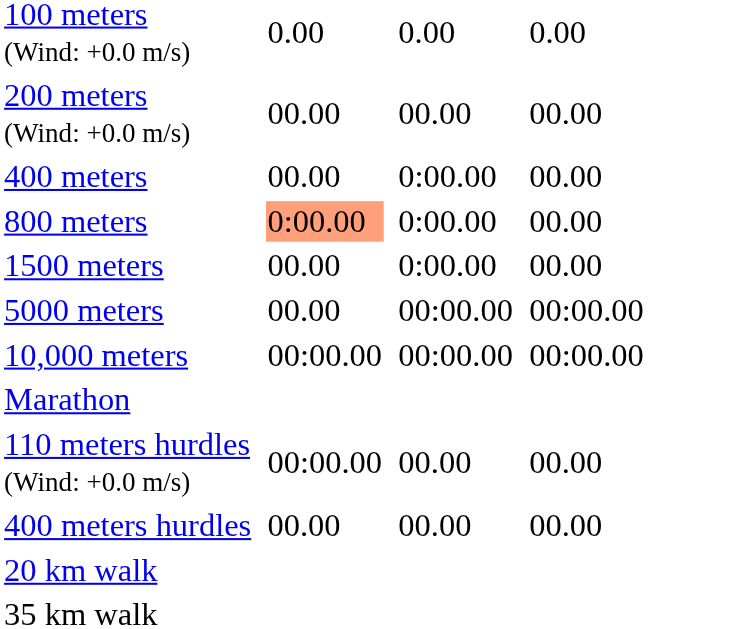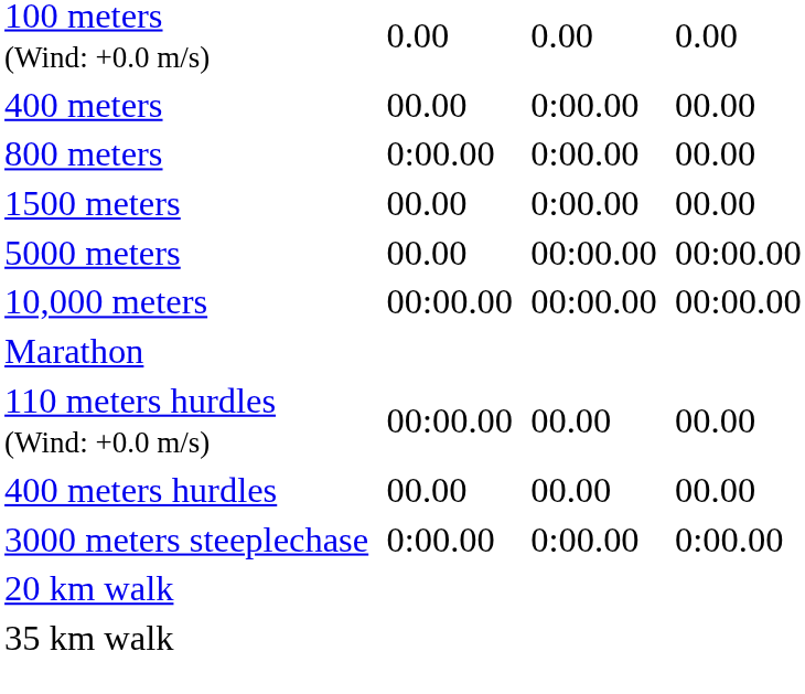 <table>
 <tr |->
 <td><a href='#'>100 meters</a><br><small>(Wind: +0.0 m/s)</small></td>
 <td></td>
 <td>0.00</td>
 <td></td>
 <td>0.00</td>
 <td></td>
 <td>0.00</td>
-</tr>
-<tr>
-<td><a href='#'>200 meters</a><br><small>(Wind: +0.0 m/s)</small></td>
-<td></td>
-<td>00.00</td>
-<td></td>
-<td>00.00</td>
-<td></td>
-<td>00.00</td>
 </tr>
 <tr>
 <td><a href='#'>400 meters</a></td>
 <td></td>
 <td>00.00</td>
 <td></td>
 <td>0:00.00</td>
 <td></td>
 <td>00.00</td>
 </tr>
 <tr>
 <td><a href='#'>800 meters</a></td>
 <td></td>
-<td style="background: lightsalmon;">0:00.00</td>
+<td>0:00.00</td>
 <td></td>
 <td>0:00.00</td>
 <td></td>
 <td>00.00</td>
 </tr>
 <tr>
 <td><a href='#'>1500 meters</a></td>
 <td></td>
 <td>00.00</td>
 <td></td>
 <td>0:00.00</td>
 <td></td>
 <td>00.00</td>
 </tr>
 <tr>
 <td><a href='#'>5000 meters</a></td>
 <td></td>
 <td>00.00</td>
 <td></td>
 <td>00:00.00</td>
 <td></td>
 <td>00:00.00</td>
 </tr>
 <tr>
 <td><a href='#'>10,000 meters</a></td>
 <td></td>
 <td>00:00.00</td>
 <td></td>
 <td>00:00.00</td>
 <td></td>
 <td>00:00.00</td>
 </tr>
 <tr>
 <td><a href='#'>Marathon</a></td>
 <td></td>
 <td></td>
 <td></td>
 <td></td>
 <td></td>
 <td></td>
 </tr>
 <tr>
 <td><a href='#'>110 meters hurdles</a><br><small>(Wind: +0.0 m/s)</small></td>
 <td></td>
 <td>00:00.00</td>
 <td></td>
 <td>00.00</td>
 <td></td>
 <td>00.00</td>
 </tr>
 <tr>
 <td><a href='#'>400 meters hurdles</a></td>
 <td></td>
 <td>00.00</td>
 <td></td>
 <td>00.00</td>
 <td></td>
 <td>00.00</td>
 </tr>
 <tr>
+<td><a href='#'>3000 meters steeplechase</a></td>
+<td></td>
+<td>0:00.00</td>
+<td></td>
+<td>0:00.00</td>
+<td></td>
+<td>0:00.00</td>
+</tr>
+<tr>
 <td><a href='#'>20&nbsp;km walk</a></td>
 <td></td>
 <td></td>
 <td></td>
 <td></td>
 <td></td>
 <td></td>
 </tr>
 <tr>
 <td>35 km walk</td>
 <td></td>
 <td></td>
 <td></td>
 <td></td>
 <td></td>
 <td></td>
 </tr>
 </table>
